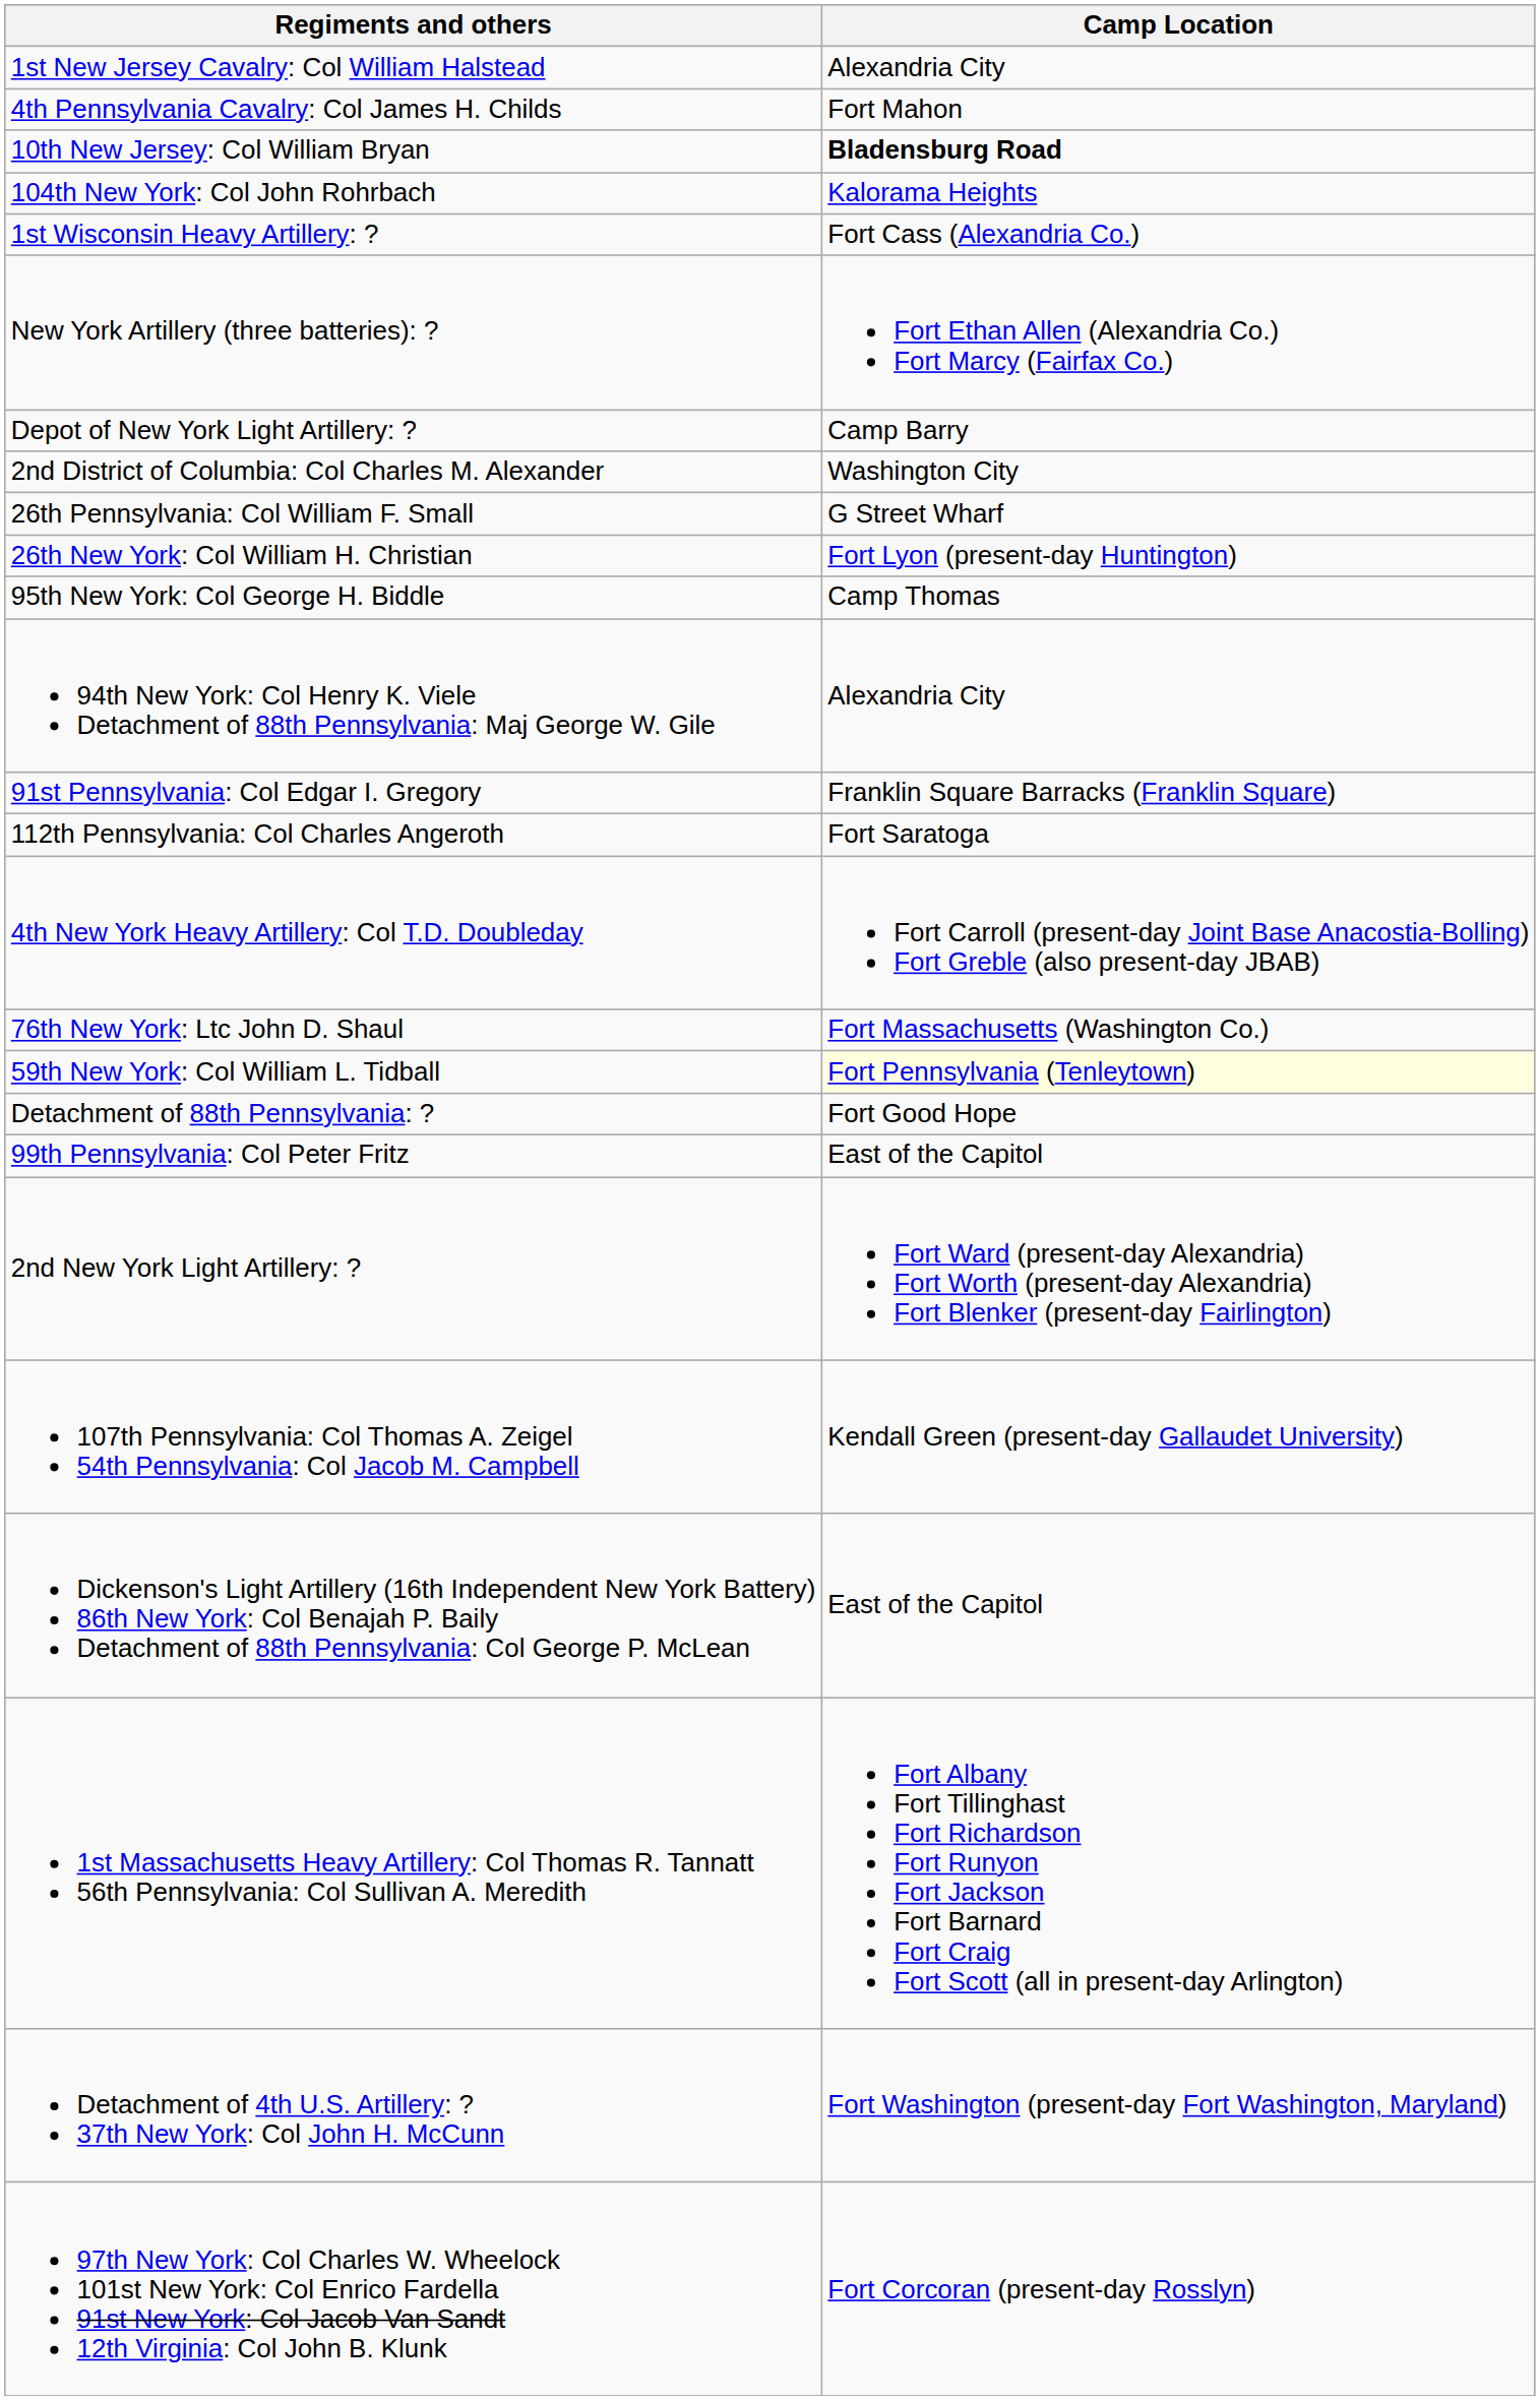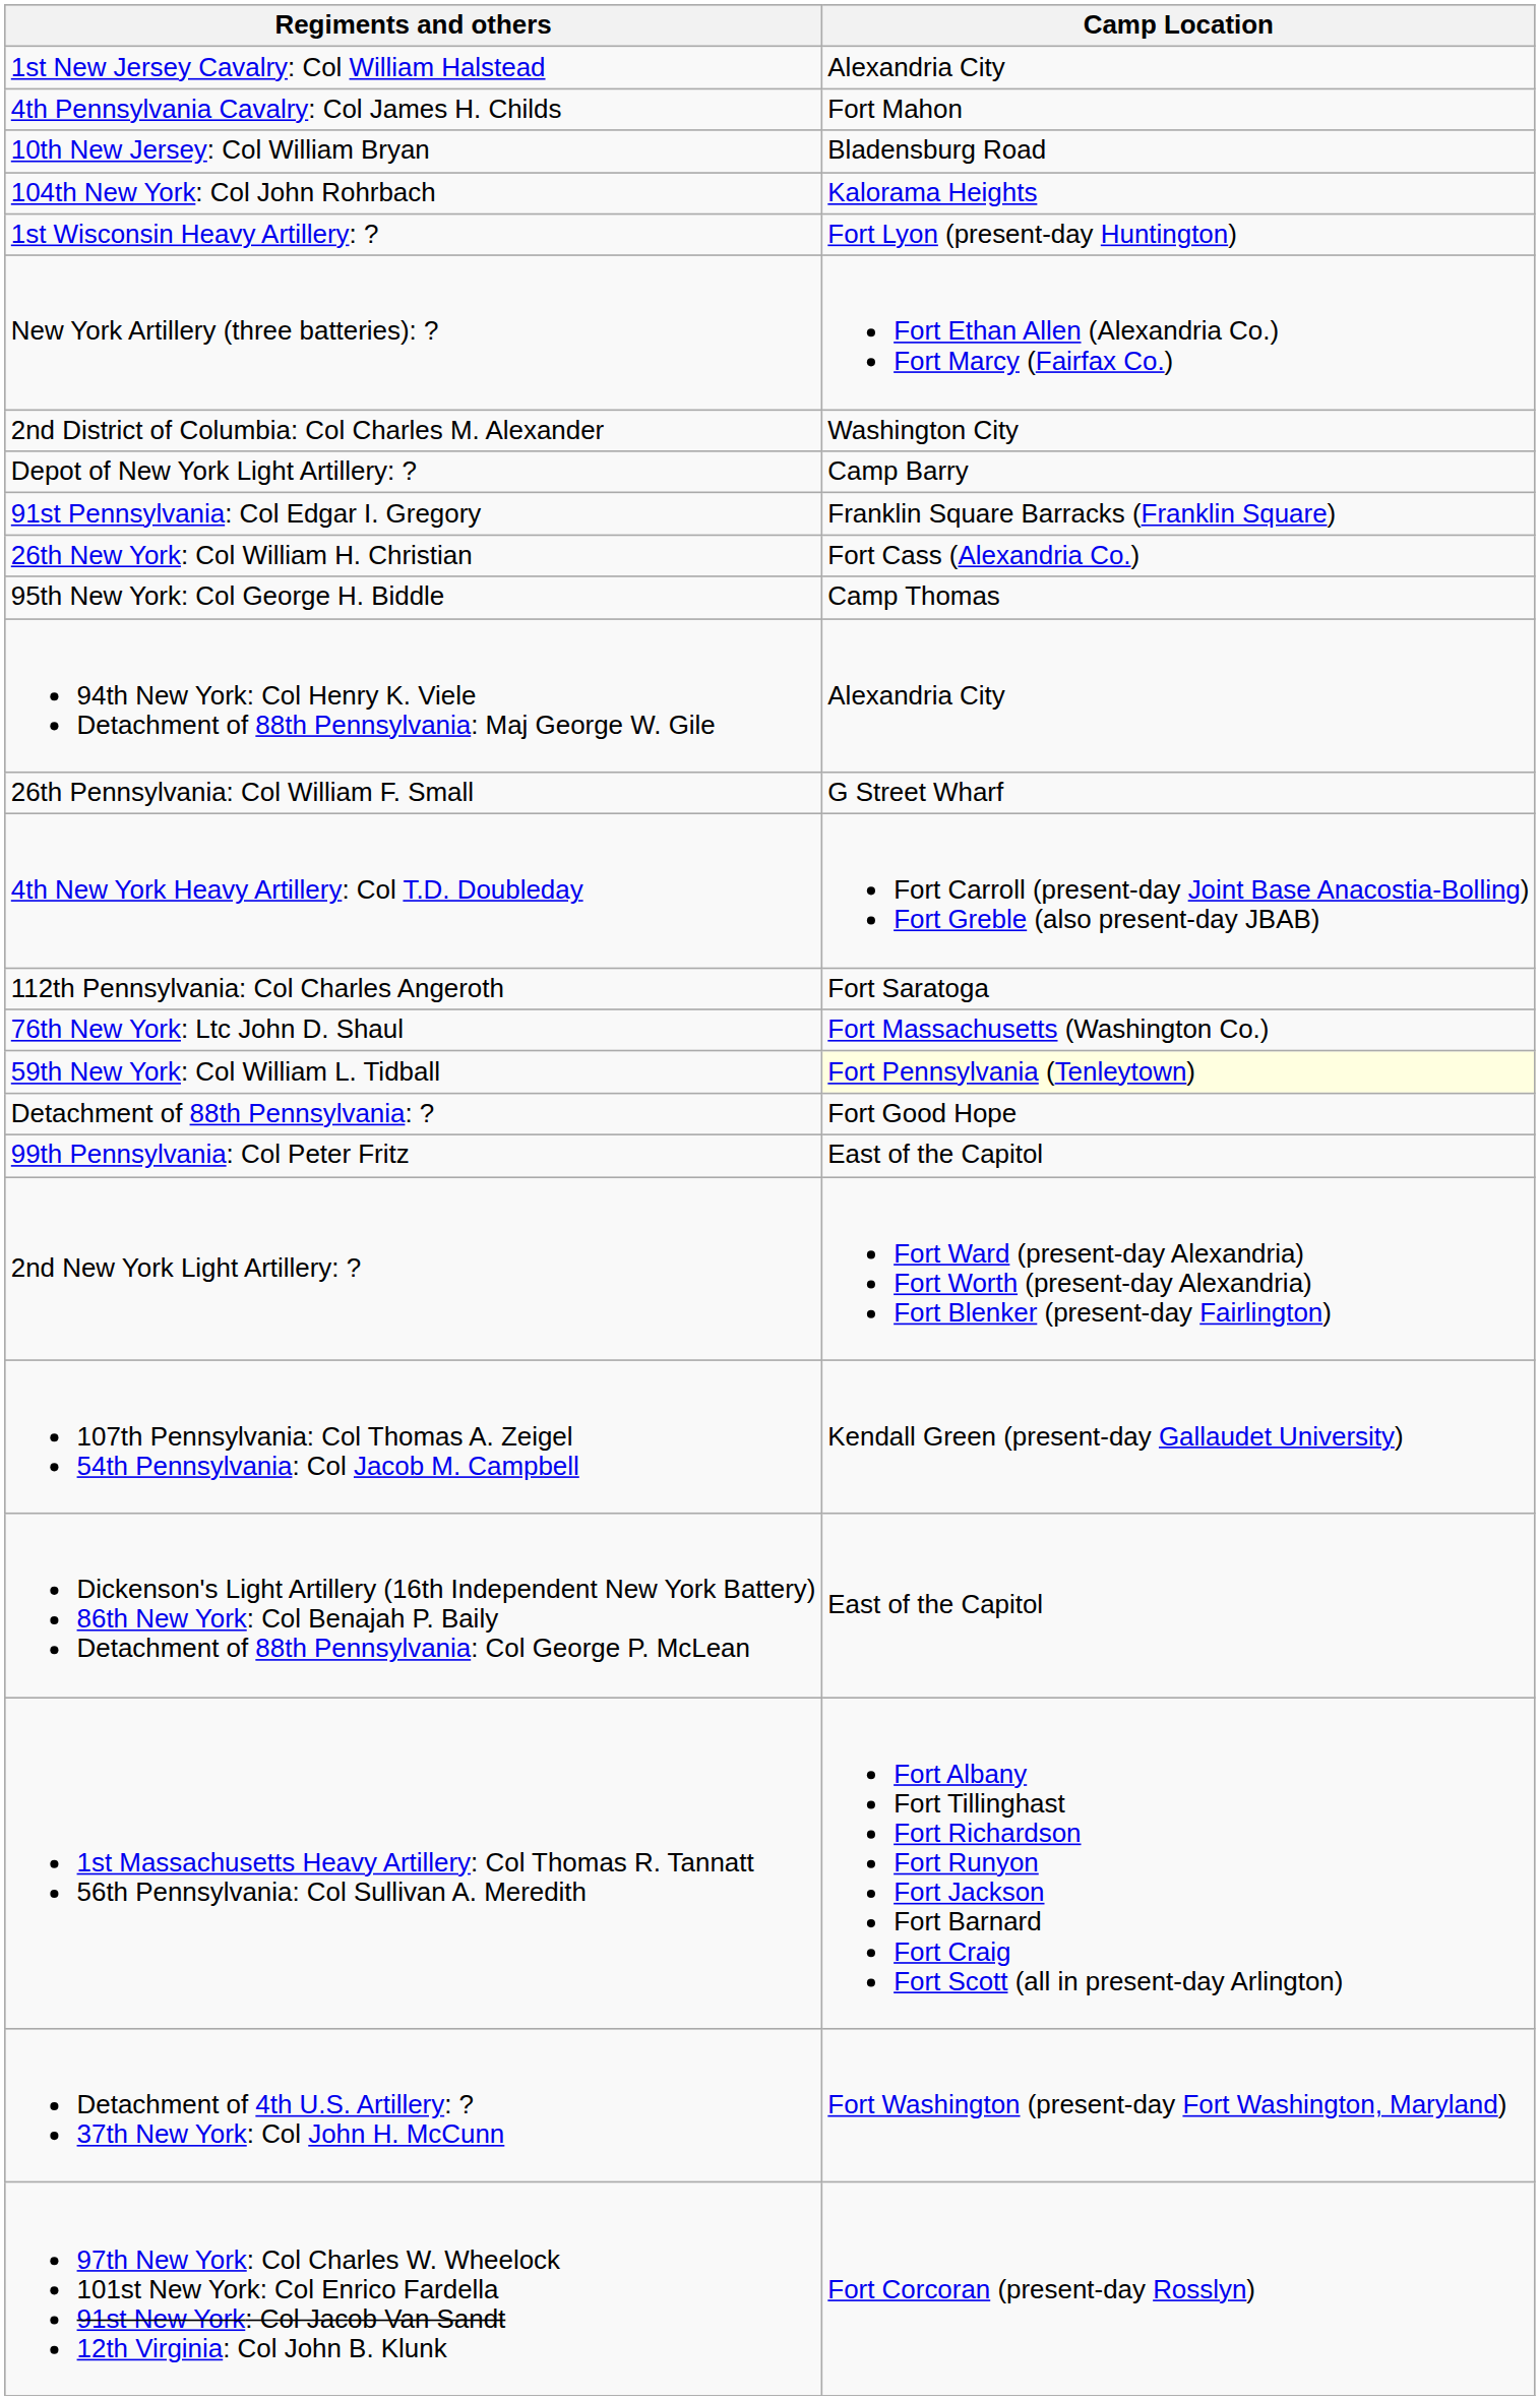 <table class="wikitable">
 <tr>
 <th>Regiments and others</th>
 <th>Camp Location</th>
 </tr>
 <tr>
 <td><a href='#'>1st New Jersey Cavalry</a>: Col <a href='#'>William Halstead</a></td>
 <td>Alexandria City</td>
 </tr>
 <tr>
 <td><a href='#'>4th Pennsylvania Cavalry</a>: Col James H. Childs</td>
 <td>Fort Mahon</td>
 </tr>
 <tr>
 <td><a href='#'>10th New Jersey</a>: Col William Bryan</td>
-<td><strong>Bladensburg Road</strong></td>
+<td>Bladensburg Road</td>
 </tr>
 <tr>
 <td><a href='#'>104th New York</a>: Col John Rohrbach</td>
 <td><a href='#'>Kalorama Heights</a></td>
 </tr>
 <tr>
 <td><a href='#'>1st Wisconsin Heavy Artillery</a>: ?</td>
-<td>Fort Cass (<a href='#'>Alexandria Co.</a>)</td>
+<td><a href='#'>Fort Lyon</a> (present-day <a href='#'>Huntington</a>)</td>
 </tr>
 <tr>
 <td>New York Artillery (three batteries): ?</td>
 <td><br><ul><li><a href='#'>Fort Ethan Allen</a> (Alexandria Co.)</li><li><a href='#'>Fort Marcy</a> (<a href='#'>Fairfax Co.</a>)</li></ul></td>
 </tr>
 <tr>
+<td>2nd District of Columbia: Col Charles M. Alexander</td>
+<td>Washington City</td>
+</tr>
+<tr>
 <td>Depot of New York Light Artillery: ?</td>
 <td>Camp Barry</td>
 </tr>
 <tr>
-<td>2nd District of Columbia: Col Charles M. Alexander</td>
-<td>Washington City</td>
-</tr>
-<tr>
-<td>26th Pennsylvania: Col William F. Small</td>
-<td>G Street Wharf</td>
+<td><a href='#'>91st Pennsylvania</a>: Col Edgar I. Gregory</td>
+<td>Franklin Square Barracks (<a href='#'>Franklin Square</a>)</td>
 </tr>
 <tr>
 <td><a href='#'>26th New York</a>: Col William H. Christian</td>
-<td><a href='#'>Fort Lyon</a> (present-day <a href='#'>Huntington</a>)</td>
+<td>Fort Cass (<a href='#'>Alexandria Co.</a>)</td>
 </tr>
 <tr>
 <td>95th New York: Col George H. Biddle</td>
 <td>Camp Thomas</td>
 </tr>
 <tr>
 <td><br><ul><li>94th New York: Col Henry K. Viele</li><li>Detachment of <a href='#'>88th Pennsylvania</a>: Maj George W. Gile</li></ul></td>
 <td>Alexandria City</td>
 </tr>
 <tr>
-<td><a href='#'>91st Pennsylvania</a>: Col Edgar I. Gregory</td>
-<td>Franklin Square Barracks (<a href='#'>Franklin Square</a>)</td>
+<td>26th Pennsylvania: Col William F. Small</td>
+<td>G Street Wharf</td>
+</tr>
+<tr>
+<td><a href='#'>4th New York Heavy Artillery</a>: Col <a href='#'>T.D. Doubleday</a></td>
+<td><br><ul><li>Fort Carroll (present-day <a href='#'>Joint Base Anacostia-Bolling</a>)</li><li><a href='#'>Fort Greble</a> (also present-day JBAB)</li></ul></td>
 </tr>
 <tr>
 <td>112th Pennsylvania: Col Charles Angeroth</td>
 <td>Fort Saratoga</td>
-</tr>
-<tr>
-<td><a href='#'>4th New York Heavy Artillery</a>: Col <a href='#'>T.D. Doubleday</a></td>
-<td><br><ul><li>Fort Carroll (present-day <a href='#'>Joint Base Anacostia-Bolling</a>)</li><li><a href='#'>Fort Greble</a> (also present-day JBAB)</li></ul></td>
 </tr>
 <tr>
 <td><a href='#'>76th New York</a>: Ltc John D. Shaul</td>
 <td><a href='#'>Fort Massachusetts</a> (Washington Co.)</td>
 </tr>
 <tr>
 <td><a href='#'>59th New York</a>: Col William L. Tidball</td>
 <td style="background: lightyellow;"><a href='#'>Fort Pennsylvania</a> (<a href='#'>Tenleytown</a>)</td>
 </tr>
 <tr>
 <td>Detachment of <a href='#'>88th Pennsylvania</a>: ?</td>
 <td>Fort Good Hope</td>
 </tr>
 <tr>
 <td><a href='#'>99th Pennsylvania</a>: Col Peter Fritz</td>
 <td>East of the Capitol</td>
 </tr>
 <tr>
 <td>2nd New York Light Artillery: ?</td>
 <td><br><ul><li><a href='#'>Fort Ward</a> (present-day Alexandria)</li><li><a href='#'>Fort Worth</a> (present-day Alexandria)</li><li><a href='#'>Fort Blenker</a> (present-day <a href='#'>Fairlington</a>)</li></ul></td>
 </tr>
 <tr>
 <td><br><ul><li>107th Pennsylvania: Col Thomas A. Zeigel</li><li><a href='#'>54th Pennsylvania</a>: Col <a href='#'>Jacob M. Campbell</a></li></ul></td>
 <td>Kendall Green (present-day <a href='#'>Gallaudet University</a>)</td>
 </tr>
 <tr>
 <td><br><ul><li>Dickenson's Light Artillery (16th Independent New York Battery)</li><li><a href='#'>86th New York</a>: Col Benajah P. Baily</li><li>Detachment of <a href='#'>88th Pennsylvania</a>: Col George P. McLean</li></ul></td>
 <td>East of the Capitol</td>
 </tr>
 <tr>
 <td><br><ul><li><a href='#'>1st Massachusetts Heavy Artillery</a>: Col Thomas R. Tannatt</li><li>56th Pennsylvania: Col Sullivan A. Meredith</li></ul></td>
 <td><br><ul><li><a href='#'>Fort Albany</a></li><li>Fort Tillinghast</li><li><a href='#'>Fort Richardson</a></li><li><a href='#'>Fort Runyon</a></li><li><a href='#'>Fort Jackson</a></li><li>Fort Barnard</li><li><a href='#'>Fort Craig</a></li><li><a href='#'>Fort Scott</a> (all in present-day Arlington)</li></ul></td>
 </tr>
 <tr>
 <td><br><ul><li>Detachment of <a href='#'>4th U.S. Artillery</a>: ?</li><li><a href='#'>37th New York</a>: Col <a href='#'>John H. McCunn</a></li></ul></td>
 <td><a href='#'>Fort Washington</a> (present-day <a href='#'>Fort Washington, Maryland</a>)</td>
 </tr>
 <tr>
 <td><br><ul><li><a href='#'>97th New York</a>: Col Charles W. Wheelock</li><li>101st New York: Col Enrico Fardella</li><li><s><a href='#'>91st New York</a>: Col Jacob Van Sandt</s></li><li><a href='#'>12th Virginia</a>: Col John B. Klunk</li></ul></td>
 <td><a href='#'>Fort Corcoran</a> (present-day <a href='#'>Rosslyn</a>)</td>
 </tr>
 <tr>
 </tr>
 </table>
